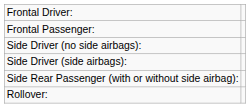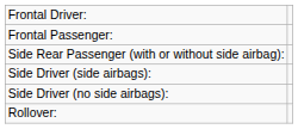 <table class="wikitable">
 <tr>
 <td>Frontal Driver:</td>
 <td></td>
 </tr>
 <tr>
 <td>Frontal Passenger:</td>
 <td></td>
 </tr>
 <tr>
-<td>Side Driver (no side airbags):</td>
+<td>Side Rear Passenger (with or without side airbag):</td>
 <td></td>
 </tr>
 <tr>
 <td>Side Driver (side airbags):</td>
 <td></td>
 </tr>
 <tr>
-<td>Side Rear Passenger (with or without side airbag):</td>
+<td>Side Driver (no side airbags):</td>
 <td></td>
 </tr>
 <tr>
 <td>Rollover:</td>
 <td></td>
 </tr>
 </table>
